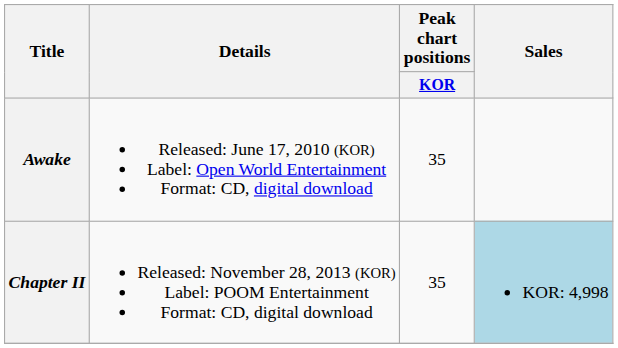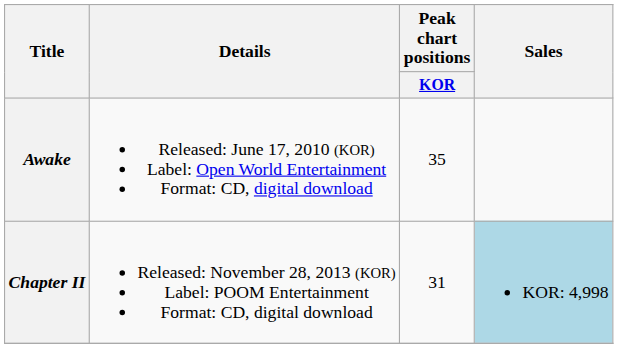 <table class="wikitable plainrowheaders" style="text-align:center;">
 <tr>
 <th scope="col" rowspan="2">Title</th>
 <th scope="col" rowspan="2">Details</th>
 <th colspan="1">Peak chart positions</th>
 <th scope="col" rowspan="2">Sales</th>
 </tr>
 <tr>
 <th scope="col" style="width:3em;font-size:90%;"><a href='#'>KOR</a><br></th>
 </tr>
 <tr>
 <th scope="row"><em>Awake</em></th>
 <td><br><ul><li>Released: June 17, 2010 <small>(KOR)</small></li><li>Label: <a href='#'>Open World Entertainment</a></li><li>Format: CD, <a href='#'>digital download</a></li></ul></td>
 <td>35</td>
 <td></td>
 </tr>
 <tr>
 <th scope="row"><em>Chapter II</em></th>
 <td><br><ul><li>Released: November 28, 2013 <small>(KOR)</small></li><li>Label: POOM Entertainment</li><li>Format: CD, digital download</li></ul></td>
-<td>35</td>
+<td>31</td>
 <td style="background: lightblue;"><br><ul><li>KOR: 4,998</li></ul></td>
 </tr>
 <tr>
 </tr>
 </table>
